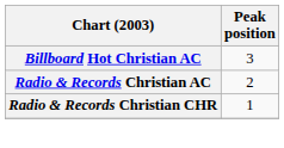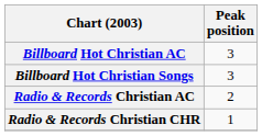 <table class="wikitable plainrowheaders sortable" style="text-align:center;">
 <tr>
 <th scope="col">Chart (2003)</th>
 <th scope="col">Peak<br>position</th>
 </tr>
 <tr>
 <th scope="row"><em><a href='#'>Billboard</a></em> <a href='#'>Hot Christian AC</a></th>
+<td align="center">3</td>
+</tr>
+<tr>
+<th scope="row"><em>Billboard</em> <a href='#'>Hot Christian Songs</a></th>
 <td align="center">3</td>
 </tr>
 <tr>
 <th scope="row"><em><a href='#'>Radio & Records</a></em> Christian AC</th>
 <td align="center">2</td>
 </tr>
 <tr>
 <th scope="row"><em>Radio & Records</em> Christian CHR</th>
 <td align="center">1</td>
 </tr>
 <tr>
 </tr>
 </table>
